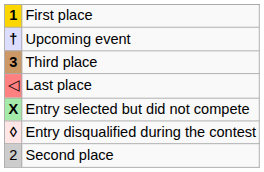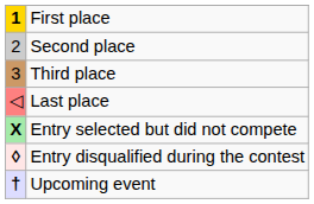 <table class="wikitable">
 <tr>
 </tr>
 <tr>
 <td style="text-align:center; background-color:#FFD700;"><strong>1</strong></td>
 <td>First place</td>
 </tr>
 <tr>
-<td style="text-align:center; background-color:#DDF;"><strong>†</strong></td>
-<td>Upcoming event</td>
+<td style="text-align:center; background-color:#CCC;">2</td>
+<td>Second place</td>
 </tr>
 <tr>
-<td style="text-align:center; background-color:#C96;"><strong>3</strong></td>
+<td style="text-align:center; background-color:#C96;">3</td>
 <td>Third place</td>
 </tr>
 <tr>
 <td style="text-align:center; background-color:#FE8080;">◁</td>
 <td>Last place</td>
 </tr>
 <tr>
 <td style="text-align:center; background-color:#A4EAA9;"><strong>X</strong></td>
 <td>Entry selected but did not compete</td>
 </tr>
 <tr>
 <td style="text-align:center; background-color:#FFE6E6;"><strong>◊</strong></td>
 <td>Entry disqualified during the contest</td>
 </tr>
 <tr>
-<td style="text-align:center; background-color:#CCC;">2</td>
-<td>Second place</td>
+<td style="text-align:center; background-color:#DDF;"><strong>†</strong></td>
+<td>Upcoming event</td>
 </tr>
 </table>
